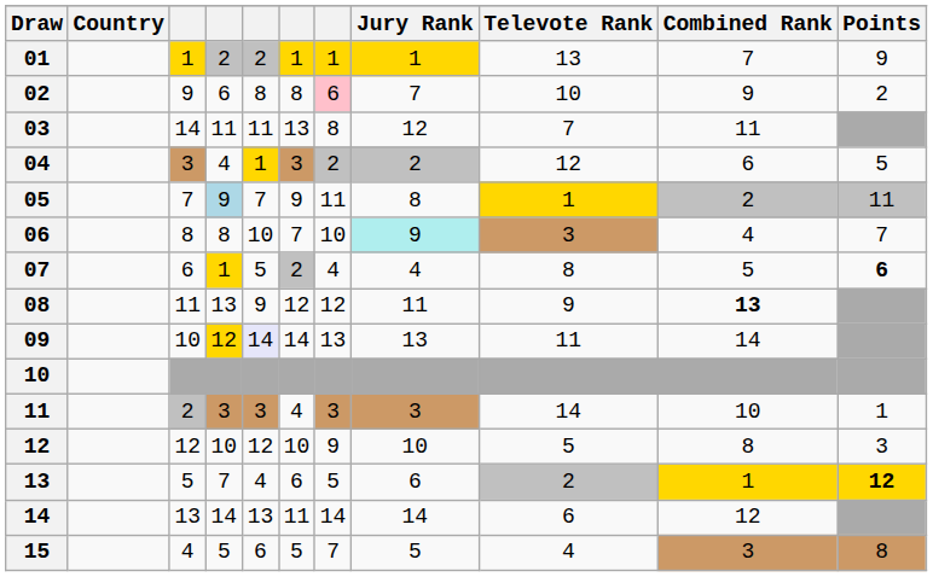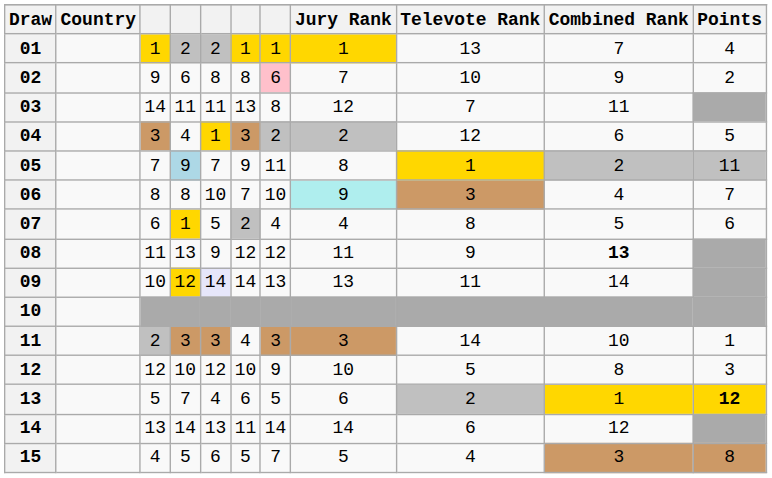 <table class="sortable wikitable collapsible plainrowheaders" style="text-align:center;">
 <tr>
 </tr>
 <tr>
 <th scope="col">Draw</th>
 <th scope="col">Country</th>
 <th scope="col"><small></small></th>
 <th scope="col"><small></small></th>
 <th scope="col"><small></small></th>
 <th scope="col"><small></small></th>
 <th scope="col"><small></small></th>
 <th scope="col">Jury Rank</th>
 <th scope="col">Televote Rank</th>
 <th scope="col">Combined Rank</th>
 <th scope="col">Points</th>
 </tr>
 <tr>
 <th scope="row" style="text-align:center;">01</th>
 <td style="text-align:left;"></td>
 <td style="background:gold;">1</td>
 <td style="background:silver;">2</td>
 <td style="background:silver;">2</td>
 <td style="background:gold;">1</td>
 <td style="background:gold;">1</td>
 <td style="background:gold;">1</td>
 <td>13</td>
 <td>7</td>
-<td>9</td>
+<td>4</td>
 </tr>
 <tr>
 <th scope="row" style="text-align:center;">02</th>
 <td style="text-align:left;"></td>
 <td>9</td>
 <td>6</td>
 <td>8</td>
 <td>8</td>
 <td style="background: pink;">6</td>
 <td>7</td>
 <td>10</td>
 <td>9</td>
 <td>2</td>
 </tr>
 <tr>
 <th scope="row" style="text-align:center;">03</th>
 <td style="text-align:left;"></td>
 <td>14</td>
 <td>11</td>
 <td>11</td>
 <td>13</td>
 <td>8</td>
 <td>12</td>
 <td>7</td>
 <td>11</td>
 <td style="background:#AAAAAA;"></td>
 </tr>
 <tr>
 <th scope="row" style="text-align:center;">04</th>
 <td style="text-align:left;"></td>
 <td style="background:#CC9966;">3</td>
 <td>4</td>
 <td style="background:gold;">1</td>
 <td style="background:#CC9966;">3</td>
 <td style="background:silver;">2</td>
 <td style="background:silver;">2</td>
 <td>12</td>
 <td>6</td>
 <td>5</td>
 </tr>
 <tr>
 <th scope="row" style="text-align:center;">05</th>
 <td style="text-align:left;"></td>
 <td>7</td>
 <td style="background: lightblue;">9</td>
 <td>7</td>
 <td>9</td>
 <td>11</td>
 <td>8</td>
 <td style="background:gold;">1</td>
 <td style="background:silver;">2</td>
 <td style="background:silver;">11</td>
 </tr>
 <tr>
 <th scope="row" style="text-align:center;">06</th>
 <td style="text-align:left;"></td>
 <td>8</td>
 <td>8</td>
 <td>10</td>
 <td>7</td>
 <td>10</td>
 <td style="background: paleturquoise;">9</td>
 <td style="background:#CC9966;">3</td>
 <td>4</td>
 <td>7</td>
 </tr>
 <tr>
 <th scope="row" style="text-align:center;">07</th>
 <td style="text-align:left;"></td>
 <td>6</td>
 <td style="background:gold;">1</td>
 <td>5</td>
 <td style="background:silver;">2</td>
 <td>4</td>
 <td>4</td>
 <td>8</td>
 <td>5</td>
-<td><strong>6</strong></td>
+<td>6</td>
 </tr>
 <tr>
 <th scope="row" style="text-align:center;">08</th>
 <td style="text-align:left;"></td>
 <td>11</td>
 <td>13</td>
 <td>9</td>
 <td>12</td>
 <td>12</td>
 <td>11</td>
 <td>9</td>
 <td><strong>13</strong></td>
 <td style="background:#AAAAAA;"></td>
 </tr>
 <tr>
 <th scope="row" style="text-align:center;">09</th>
 <td style="text-align:left;"></td>
 <td>10</td>
 <td style="background: gold;">12</td>
 <td style="background: lavender;">14</td>
 <td>14</td>
 <td>13</td>
 <td>13</td>
 <td>11</td>
 <td>14</td>
 <td style="background:#AAAAAA;"></td>
 </tr>
 <tr class="sortbottom">
 <th scope="row" style="text-align:center;">10</th>
 <td style="text-align:left;"></td>
 <td style="background:#AAAAAA;"></td>
 <td style="background:#AAAAAA;"></td>
 <td style="background:#AAAAAA;"></td>
 <td style="background:#AAAAAA;"></td>
 <td style="background:#AAAAAA;"></td>
 <td style="background:#AAAAAA;"></td>
 <td style="background:#AAAAAA;"></td>
 <td style="background:#AAAAAA;"></td>
 <td style="background:#AAAAAA;"></td>
 </tr>
 <tr>
 <th scope="row" style="text-align:center;">11</th>
 <td style="text-align:left;"></td>
 <td style="background:silver;">2</td>
 <td style="background:#CC9966;">3</td>
 <td style="background:#CC9966;">3</td>
 <td>4</td>
 <td style="background:#CC9966;">3</td>
 <td style="background:#CC9966;">3</td>
 <td>14</td>
 <td>10</td>
 <td>1</td>
 </tr>
 <tr>
 <th scope="row" style="text-align:center;">12</th>
 <td style="text-align:left;"></td>
 <td>12</td>
 <td>10</td>
 <td>12</td>
 <td>10</td>
 <td>9</td>
 <td>10</td>
 <td>5</td>
 <td>8</td>
 <td>3</td>
 </tr>
 <tr>
 <th scope="row" style="text-align:center;">13</th>
 <td style="text-align:left;"></td>
 <td>5</td>
 <td>7</td>
 <td>4</td>
 <td>6</td>
 <td>5</td>
 <td>6</td>
 <td style="background:silver;">2</td>
 <td style="background:gold;">1</td>
 <td style="background:gold;"><strong>12</strong></td>
 </tr>
 <tr>
 <th scope="row" style="text-align:center;">14</th>
 <td style="text-align:left;"></td>
 <td>13</td>
 <td>14</td>
 <td>13</td>
 <td>11</td>
 <td>14</td>
 <td>14</td>
 <td>6</td>
 <td>12</td>
 <td style="background:#AAAAAA;"></td>
 </tr>
 <tr>
 <th scope="row" style="text-align:center;">15</th>
 <td style="text-align:left;"></td>
 <td>4</td>
 <td>5</td>
 <td>6</td>
 <td>5</td>
 <td>7</td>
 <td>5</td>
 <td>4</td>
 <td style="background:#CC9966;">3</td>
 <td style="background:#CC9966;">8</td>
 </tr>
 </table>
